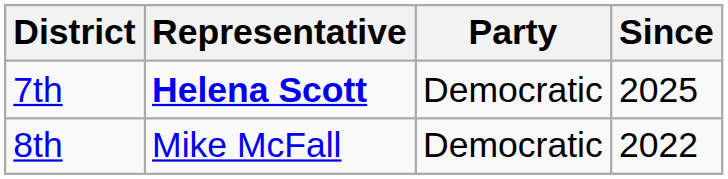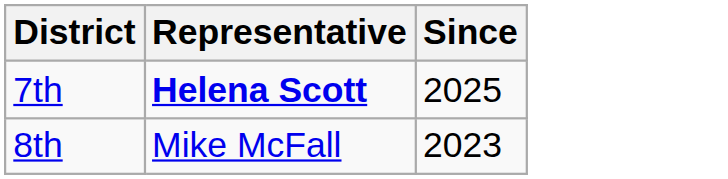 <table class="wikitable">
 <tr>
 <th>District</th>
 <th>Representative</th>
-<th>Party</th>
 <th>Since</th>
 </tr>
 <tr>
 <td><a href='#'>7th</a></td>
 <td><strong><a href='#'>Helena Scott</a></strong></td>
-<td>Democratic</td>
 <td>2025</td>
 </tr>
 <tr>
 <td><a href='#'>8th</a></td>
 <td><a href='#'>Mike McFall</a></td>
-<td>Democratic</td>
-<td>2022</td>
+<td>2023</td>
 </tr>
 </table>
